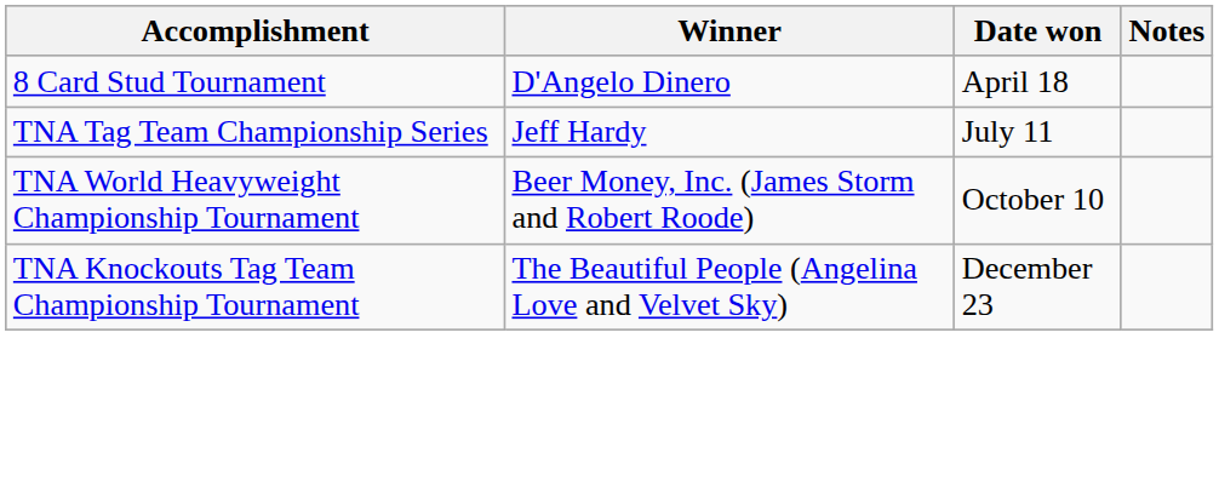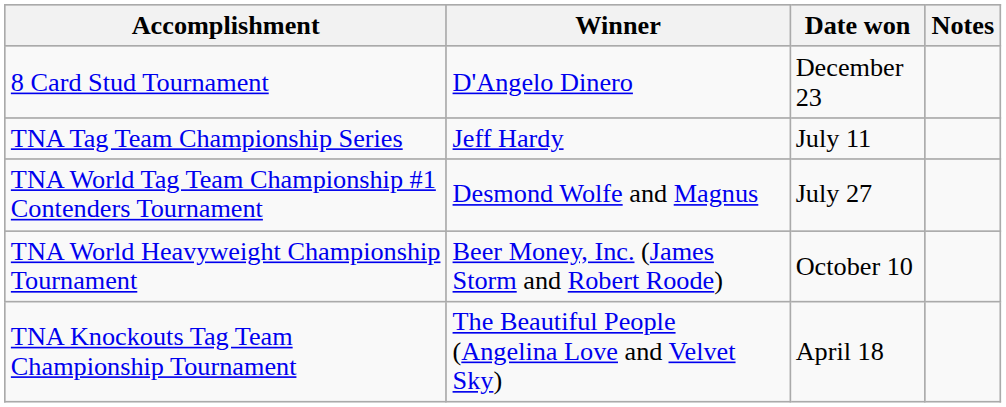 <table class="wikitable">
 <tr>
 <th>Accomplishment</th>
 <th>Winner</th>
 <th>Date won</th>
 <th>Notes</th>
 </tr>
 <tr>
 <td><a href='#'>8 Card Stud Tournament</a></td>
 <td><a href='#'>D'Angelo Dinero</a></td>
-<td>April 18</td>
+<td>December 23</td>
 <td></td>
 </tr>
 <tr>
 <td><a href='#'>TNA Tag Team Championship Series</a></td>
 <td><a href='#'>Jeff Hardy</a></td>
 <td>July 11</td>
+<td></td>
+</tr>
+<tr>
+<td><a href='#'>TNA World Tag Team Championship #1 Contenders Tournament</a></td>
+<td><a href='#'>Desmond Wolfe</a> and <a href='#'>Magnus</a></td>
+<td>July 27</td>
 <td></td>
 </tr>
 <tr>
 <td><a href='#'>TNA World Heavyweight Championship Tournament</a></td>
 <td><a href='#'>Beer Money, Inc.</a> (<a href='#'>James Storm</a> and <a href='#'>Robert Roode</a>)</td>
 <td>October 10</td>
 <td></td>
 </tr>
 <tr>
 <td><a href='#'>TNA Knockouts Tag Team Championship Tournament</a></td>
 <td><a href='#'>The Beautiful People</a> (<a href='#'>Angelina Love</a> and <a href='#'>Velvet Sky</a>)</td>
-<td>December 23</td>
+<td>April 18</td>
 <td></td>
 </tr>
 </table>
